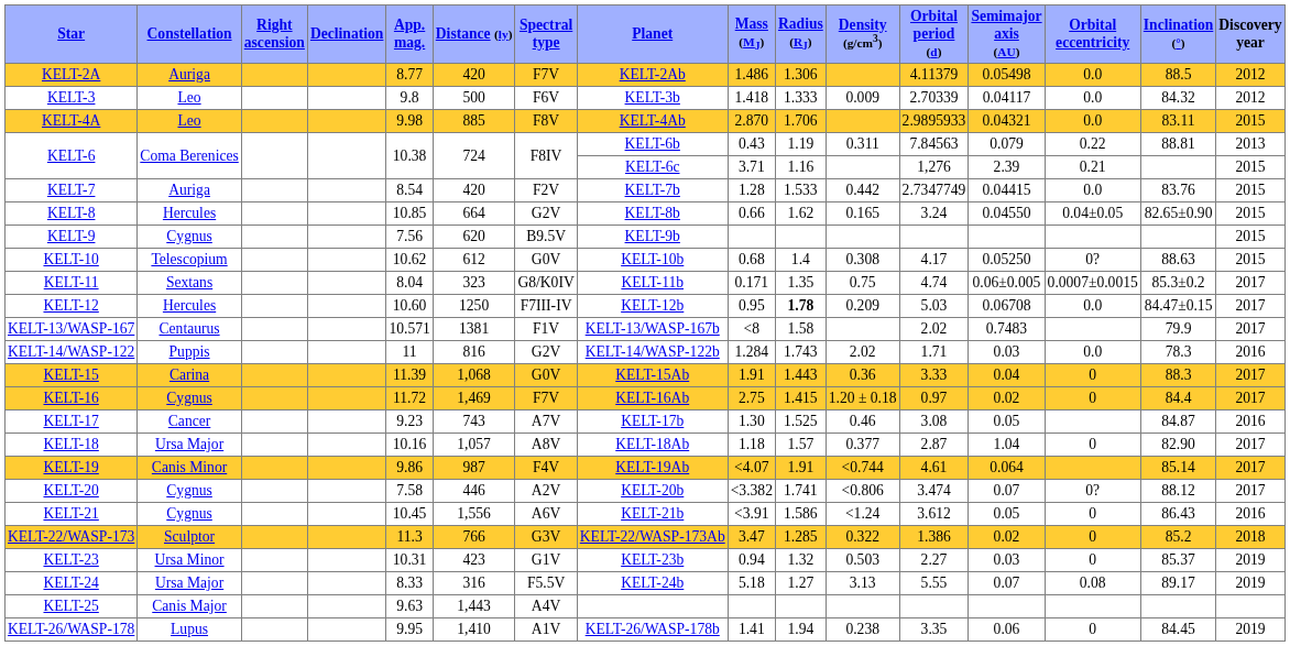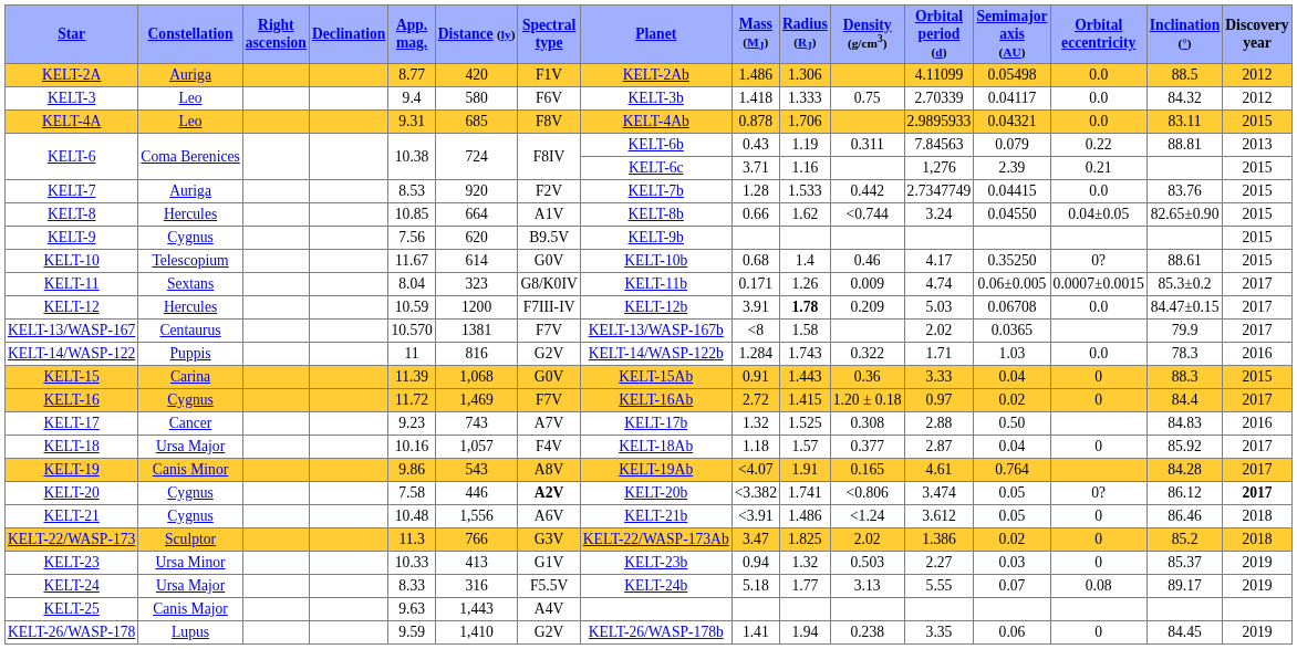 <table class="toccolours sortable" border=1 cellspacing=0 cellpadding=2 align=center style="text-align:center; border-collapse:collapse; margin-left: 0; margin-right: 0;font-size:85%">
 <tr bgcolor="#a0b0ff">
 <th><a href='#'>Star</a></th>
 <th><a href='#'>Constellation</a></th>
 <th><a href='#'>Right<br>ascension</a></th>
 <th><a href='#'>Declination</a></th>
 <th><a href='#'>App.<br>mag.</a></th>
 <th><a href='#'>Distance</a> <small>(<a href='#'>ly</a>)</small></th>
 <th><a href='#'>Spectral<br>type</a></th>
 <th><a href='#'>Planet</a></th>
 <th><a href='#'>Mass</a><br><small>(<a href='#'>M<sub>J</sub></a>)</small></th>
 <th><a href='#'>Radius</a><br><small>(<a href='#'>R<sub>J</sub></a>)</small></th>
 <th><a href='#'>Density</a> <br><small>(g/cm<sup>3</sup>)</small></th>
 <th><a href='#'>Orbital<br>period</a><br><small>(<a href='#'>d</a>)</small></th>
 <th><a href='#'>Semimajor<br>axis</a><br><small>(<a href='#'>AU</a>)</small></th>
 <th><a href='#'>Orbital<br>eccentricity</a></th>
 <th><a href='#'>Inclination</a><br><small>(<a href='#'>°</a>)</small></th>
 <th>Discovery<br>year</th>
 </tr>
 <tr bgcolor="#fc3">
 <td><a href='#'>KELT-2A</a></td>
 <td><a href='#'>Auriga</a></td>
 <td></td>
 <td></td>
 <td>8.77</td>
 <td>420</td>
-<td>F7V</td>
+<td>F1V</td>
 <td><a href='#'>KELT-2Ab</a></td>
 <td>1.486</td>
 <td>1.306</td>
 <td></td>
-<td>4.11379</td>
+<td>4.11099</td>
 <td>0.05498</td>
 <td>0.0</td>
 <td>88.5</td>
 <td>2012</td>
 </tr>
 <tr>
 <td><a href='#'>KELT-3</a></td>
 <td><a href='#'>Leo</a></td>
 <td></td>
 <td></td>
-<td>9.8</td>
-<td>500</td>
+<td>9.4</td>
+<td>580</td>
 <td>F6V</td>
 <td><a href='#'>KELT-3b</a></td>
 <td>1.418</td>
 <td>1.333</td>
-<td>0.009</td>
+<td>0.75</td>
 <td>2.70339</td>
 <td>0.04117</td>
 <td>0.0</td>
 <td>84.32</td>
 <td>2012</td>
 </tr>
 <tr bgcolor="#fc3">
 <td><a href='#'>KELT-4A</a></td>
 <td><a href='#'>Leo</a></td>
 <td></td>
 <td></td>
-<td>9.98</td>
-<td>885</td>
+<td>9.31</td>
+<td>685</td>
 <td>F8V</td>
 <td><a href='#'>KELT-4Ab</a></td>
-<td>2.870</td>
+<td>0.878</td>
 <td>1.706</td>
 <td></td>
 <td>2.9895933</td>
 <td>0.04321</td>
 <td>0.0</td>
 <td>83.11</td>
 <td>2015</td>
 </tr>
 <tr>
 <td rowspan="2"><a href='#'>KELT-6</a></td>
 <td rowspan="2"><a href='#'>Coma Berenices</a></td>
 <td rowspan="2"></td>
 <td rowspan="2"></td>
 <td rowspan="2">10.38</td>
 <td rowspan="2">724</td>
 <td rowspan="2">F8IV</td>
 <td><a href='#'>KELT-6b</a></td>
 <td>0.43</td>
 <td>1.19</td>
 <td>0.311</td>
 <td>7.84563</td>
 <td>0.079</td>
 <td>0.22 </td>
 <td>88.81</td>
 <td>2013</td>
 </tr>
 <tr>
 <td><a href='#'>KELT-6c</a></td>
 <td>3.71</td>
 <td>1.16</td>
 <td></td>
 <td>1,276</td>
 <td>2.39</td>
 <td>0.21</td>
 <td></td>
 <td>2015</td>
 </tr>
 <tr>
 <td><a href='#'>KELT-7</a></td>
 <td><a href='#'>Auriga</a></td>
 <td></td>
 <td></td>
-<td>8.54</td>
-<td>420</td>
+<td>8.53</td>
+<td>920</td>
 <td>F2V</td>
 <td><a href='#'>KELT-7b</a></td>
 <td>1.28</td>
 <td>1.533</td>
 <td>0.442</td>
 <td>2.7347749</td>
 <td>0.04415</td>
 <td>0.0</td>
 <td>83.76</td>
 <td>2015</td>
 </tr>
 <tr>
 <td><a href='#'>KELT-8</a></td>
 <td><a href='#'>Hercules</a></td>
 <td></td>
 <td></td>
 <td>10.85</td>
 <td>664</td>
-<td>G2V</td>
+<td>A1V</td>
 <td><a href='#'>KELT-8b</a></td>
 <td>0.66</td>
 <td>1.62</td>
-<td>0.165</td>
+<td><0.744</td>
 <td>3.24</td>
 <td>0.04550</td>
 <td>0.04±0.05</td>
 <td>82.65±0.90</td>
 <td>2015</td>
 </tr>
 <tr>
 <td><a href='#'>KELT-9</a></td>
 <td><a href='#'>Cygnus</a></td>
 <td></td>
 <td></td>
 <td>7.56</td>
 <td>620</td>
 <td>B9.5V</td>
 <td><a href='#'>KELT-9b</a></td>
 <td></td>
 <td></td>
 <td></td>
 <td></td>
 <td></td>
 <td></td>
 <td></td>
 <td>2015</td>
 </tr>
 <tr>
 <td><a href='#'>KELT-10</a></td>
 <td><a href='#'>Telescopium</a></td>
 <td></td>
 <td></td>
-<td>10.62</td>
-<td>612</td>
+<td>11.67</td>
+<td>614</td>
 <td>G0V</td>
 <td><a href='#'>KELT-10b</a></td>
 <td>0.68</td>
 <td>1.4</td>
-<td>0.308</td>
+<td>0.46</td>
 <td>4.17</td>
-<td>0.05250</td>
+<td>0.35250</td>
 <td>0?</td>
-<td>88.63</td>
+<td>88.61</td>
 <td>2015</td>
 </tr>
 <tr>
 <td><a href='#'>KELT-11</a></td>
 <td><a href='#'>Sextans</a></td>
 <td></td>
 <td></td>
 <td>8.04</td>
 <td>323</td>
 <td>G8/K0IV</td>
 <td><a href='#'>KELT-11b</a></td>
 <td>0.171</td>
-<td>1.35</td>
-<td>0.75</td>
+<td>1.26</td>
+<td>0.009</td>
 <td>4.74</td>
 <td>0.06±0.005</td>
 <td>0.0007±0.0015</td>
 <td>85.3±0.2</td>
 <td>2017</td>
 </tr>
 <tr>
 <td><a href='#'>KELT-12</a></td>
 <td><a href='#'>Hercules</a></td>
 <td></td>
 <td></td>
-<td>10.60</td>
-<td>1250</td>
+<td>10.59</td>
+<td>1200</td>
 <td>F7III-IV</td>
 <td><a href='#'>KELT-12b</a></td>
-<td>0.95</td>
+<td>3.91</td>
 <td><strong>1.78</strong></td>
 <td>0.209</td>
 <td>5.03</td>
 <td>0.06708</td>
 <td>0.0</td>
 <td>84.47±0.15</td>
 <td>2017</td>
 </tr>
 <tr>
 <td><a href='#'>KELT-13/WASP-167</a></td>
 <td><a href='#'>Centaurus</a></td>
 <td></td>
 <td></td>
-<td>10.571</td>
+<td>10.570</td>
 <td>1381</td>
-<td>F1V</td>
+<td>F7V</td>
 <td><a href='#'>KELT-13/WASP-167b</a></td>
 <td><8</td>
 <td>1.58</td>
 <td></td>
 <td>2.02</td>
-<td>0.7483</td>
+<td>0.0365</td>
 <td></td>
 <td>79.9</td>
 <td>2017</td>
 </tr>
 <tr>
 <td><a href='#'>KELT-14/WASP-122</a></td>
 <td><a href='#'>Puppis</a></td>
 <td></td>
 <td></td>
 <td>11</td>
 <td>816</td>
 <td>G2V</td>
 <td><a href='#'>KELT-14/WASP-122b</a></td>
 <td>1.284</td>
 <td>1.743</td>
-<td>2.02</td>
+<td>0.322</td>
 <td>1.71</td>
-<td>0.03</td>
+<td>1.03</td>
 <td>0.0</td>
 <td>78.3</td>
 <td>2016</td>
 </tr>
 <tr bgcolor="#fc3">
 <td><a href='#'>KELT-15</a></td>
 <td><a href='#'>Carina</a></td>
 <td></td>
 <td></td>
 <td>11.39</td>
 <td>1,068</td>
 <td>G0V</td>
 <td><a href='#'>KELT-15Ab</a></td>
-<td>1.91</td>
+<td>0.91</td>
 <td>1.443</td>
 <td>0.36</td>
 <td>3.33</td>
 <td>0.04</td>
 <td>0</td>
 <td>88.3</td>
-<td>2017</td>
+<td>2015</td>
 </tr>
 <tr bgcolor="#fc3">
 <td><a href='#'>KELT-16</a></td>
 <td><a href='#'>Cygnus</a></td>
 <td></td>
 <td></td>
 <td>11.72</td>
 <td>1,469</td>
 <td>F7V</td>
 <td><a href='#'>KELT-16Ab</a></td>
-<td>2.75</td>
+<td>2.72</td>
 <td>1.415</td>
 <td>1.20 ± 0.18</td>
 <td>0.97</td>
 <td>0.02</td>
 <td>0</td>
 <td>84.4</td>
 <td>2017</td>
 </tr>
 <tr>
 <td><a href='#'>KELT-17</a></td>
 <td><a href='#'>Cancer</a></td>
 <td></td>
 <td></td>
 <td>9.23</td>
 <td>743</td>
 <td>A7V</td>
 <td><a href='#'>KELT-17b</a></td>
-<td>1.30</td>
+<td>1.32</td>
 <td>1.525</td>
-<td>0.46</td>
-<td>3.08</td>
-<td>0.05</td>
+<td>0.308</td>
+<td>2.88</td>
+<td>0.50</td>
 <td></td>
-<td>84.87</td>
+<td>84.83</td>
 <td>2016</td>
 </tr>
 <tr>
 <td><a href='#'>KELT-18</a></td>
 <td><a href='#'>Ursa Major</a></td>
 <td></td>
 <td></td>
 <td>10.16</td>
 <td>1,057</td>
-<td>A8V</td>
+<td>F4V</td>
 <td><a href='#'>KELT-18Ab</a></td>
 <td>1.18</td>
 <td>1.57</td>
 <td>0.377</td>
 <td>2.87</td>
-<td>1.04</td>
+<td>0.04</td>
 <td>0</td>
-<td>82.90</td>
+<td>85.92</td>
 <td>2017</td>
 </tr>
 <tr bgcolor="#fc3">
 <td><a href='#'>KELT-19</a></td>
 <td><a href='#'>Canis Minor</a></td>
 <td></td>
 <td></td>
 <td>9.86</td>
-<td>987</td>
-<td>F4V</td>
+<td>543</td>
+<td>A8V</td>
 <td><a href='#'>KELT-19Ab</a></td>
 <td><4.07</td>
 <td>1.91</td>
-<td><0.744</td>
+<td>0.165</td>
 <td>4.61</td>
-<td>0.064</td>
+<td>0.764</td>
 <td></td>
-<td>85.14</td>
+<td>84.28</td>
 <td>2017</td>
 </tr>
 <tr>
 <td><a href='#'>KELT-20</a></td>
 <td><a href='#'>Cygnus</a></td>
 <td></td>
 <td></td>
 <td>7.58</td>
 <td>446</td>
-<td>A2V</td>
+<td><strong>A2V</strong></td>
 <td><a href='#'>KELT-20b</a></td>
 <td><3.382</td>
 <td>1.741</td>
 <td><0.806</td>
 <td>3.474</td>
-<td>0.07</td>
+<td>0.05</td>
 <td>0?</td>
-<td>88.12</td>
-<td>2017</td>
+<td>86.12</td>
+<td><strong>2017</strong></td>
 </tr>
 <tr>
 <td><a href='#'>KELT-21</a></td>
 <td><a href='#'>Cygnus</a></td>
 <td></td>
 <td></td>
-<td>10.45</td>
+<td>10.48</td>
 <td>1,556</td>
 <td>A6V</td>
 <td><a href='#'>KELT-21b</a></td>
 <td><3.91</td>
-<td>1.586</td>
+<td>1.486</td>
 <td><1.24</td>
 <td>3.612</td>
 <td>0.05</td>
 <td>0</td>
-<td>86.43</td>
-<td>2016</td>
+<td>86.46</td>
+<td>2018</td>
 </tr>
 <tr bgcolor="#fc3">
 <td><a href='#'>KELT-22/WASP-173</a></td>
 <td><a href='#'>Sculptor</a></td>
 <td></td>
 <td></td>
 <td>11.3</td>
 <td>766</td>
 <td>G3V</td>
 <td><a href='#'>KELT-22/WASP-173Ab</a></td>
 <td>3.47</td>
-<td>1.285</td>
-<td>0.322</td>
+<td>1.825</td>
+<td>2.02</td>
 <td>1.386</td>
 <td>0.02</td>
 <td>0</td>
 <td>85.2</td>
 <td>2018</td>
 </tr>
 <tr>
 <td><a href='#'>KELT-23</a></td>
 <td><a href='#'>Ursa Minor</a></td>
 <td></td>
 <td></td>
-<td>10.31</td>
-<td>423</td>
+<td>10.33</td>
+<td>413</td>
 <td>G1V</td>
 <td><a href='#'>KELT-23b</a></td>
 <td>0.94</td>
 <td>1.32</td>
 <td>0.503</td>
 <td>2.27</td>
 <td>0.03</td>
 <td>0</td>
 <td>85.37</td>
 <td>2019</td>
 </tr>
 <tr>
 <td><a href='#'>KELT-24</a></td>
 <td><a href='#'>Ursa Major</a></td>
 <td></td>
 <td></td>
 <td>8.33</td>
 <td>316</td>
 <td>F5.5V</td>
 <td><a href='#'>KELT-24b</a></td>
 <td>5.18</td>
-<td>1.27</td>
+<td>1.77</td>
 <td>3.13</td>
 <td>5.55</td>
 <td>0.07</td>
 <td>0.08</td>
 <td>89.17</td>
 <td>2019</td>
 </tr>
 <tr>
 <td><a href='#'>KELT-25</a></td>
 <td><a href='#'>Canis Major</a></td>
 <td></td>
 <td></td>
 <td>9.63</td>
 <td>1,443</td>
 <td>A4V</td>
 <td></td>
 <td></td>
 <td></td>
 <td></td>
 <td></td>
 <td></td>
 <td></td>
 <td></td>
 <td></td>
 </tr>
 <tr>
 <td><a href='#'>KELT-26/WASP-178</a></td>
 <td><a href='#'>Lupus</a></td>
 <td></td>
 <td></td>
-<td>9.95</td>
+<td>9.59</td>
 <td>1,410</td>
-<td>A1V</td>
+<td>G2V</td>
 <td><a href='#'>KELT-26/WASP-178b</a></td>
 <td>1.41</td>
 <td>1.94</td>
 <td>0.238</td>
 <td>3.35</td>
 <td>0.06</td>
 <td>0</td>
 <td>84.45</td>
 <td>2019</td>
 </tr>
 </table>
